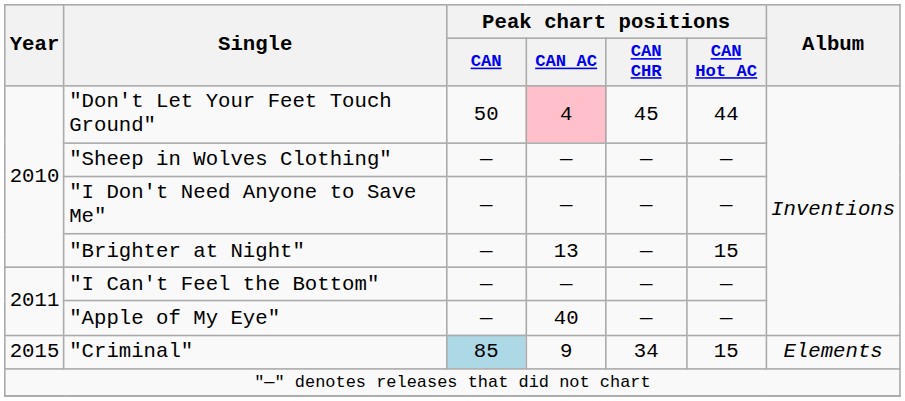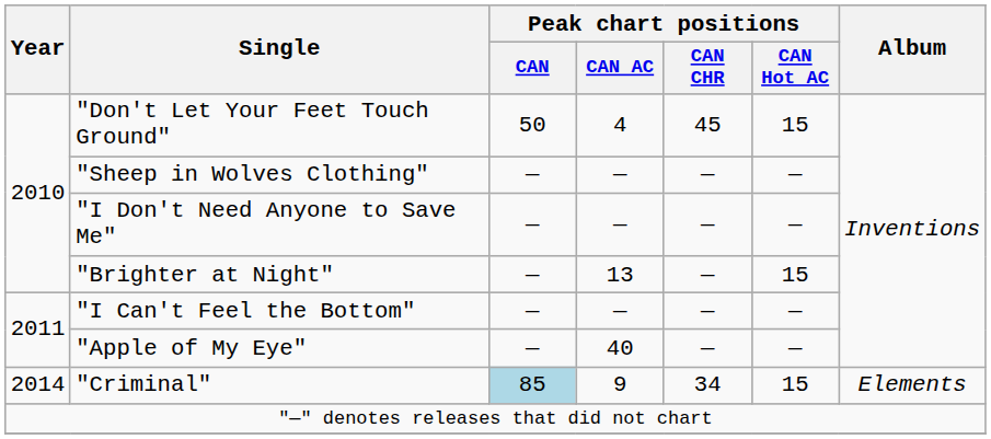 <table class="wikitable plainrowheaders" style="text-align:center;">
 <tr>
 <th rowspan="2">Year</th>
 <th rowspan="2" style="width:18em;">Single</th>
 <th colspan="4">Peak chart positions</th>
 <th rowspan="2">Album</th>
 </tr>
 <tr style="font-size:smaller;">
 <th width="45"><a href='#'>CAN</a><br></th>
 <th width="45"><a href='#'>CAN AC</a><br></th>
 <th width="45"><a href='#'>CAN CHR</a><br></th>
 <th width="45"><a href='#'>CAN Hot AC</a><br></th>
 </tr>
 <tr>
 <td rowspan="4">2010</td>
 <td align="left">"Don't Let Your Feet Touch Ground"</td>
 <td>50</td>
-<td style="background: pink;">4</td>
+<td>4</td>
 <td>45</td>
-<td>44</td>
+<td>15</td>
 <td rowspan="6"><em>Inventions</em></td>
 </tr>
 <tr>
 <td align="left">"Sheep in Wolves Clothing"</td>
 <td>—</td>
 <td>—</td>
 <td>—</td>
 <td>—</td>
 </tr>
 <tr>
 <td align="left">"I Don't Need Anyone to Save Me"</td>
 <td>—</td>
 <td>—</td>
 <td>—</td>
 <td>—</td>
 </tr>
 <tr>
 <td align="left">"Brighter at Night"</td>
 <td>—</td>
 <td>13</td>
 <td>—</td>
 <td>15</td>
 </tr>
 <tr>
 <td rowspan="2">2011</td>
 <td align="left">"I Can't Feel the Bottom"</td>
 <td>—</td>
 <td>—</td>
 <td>—</td>
 <td>—</td>
 </tr>
 <tr>
 <td align="left">"Apple of My Eye"</td>
 <td>—</td>
 <td>40</td>
 <td>—</td>
 <td>—</td>
 </tr>
 <tr>
-<td>2015</td>
+<td>2014</td>
 <td align="left">"Criminal"</td>
 <td style="background: lightblue;">85</td>
 <td>9</td>
 <td>34</td>
 <td>15</td>
 <td><em>Elements</em></td>
 </tr>
 <tr>
 <td colspan="7" style="font-size:8pt">"—" denotes releases that did not chart</td>
 </tr>
 <tr>
 </tr>
 </table>
